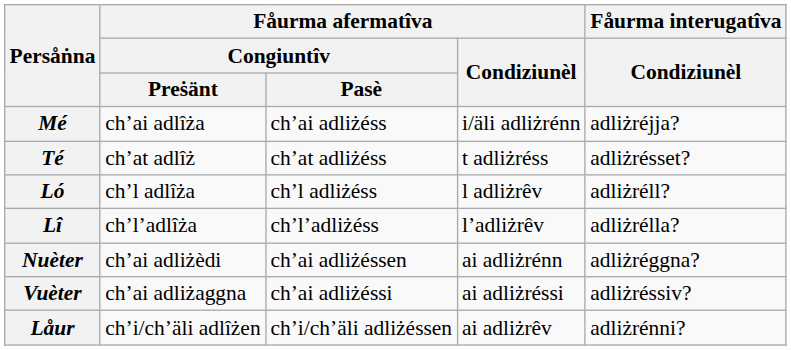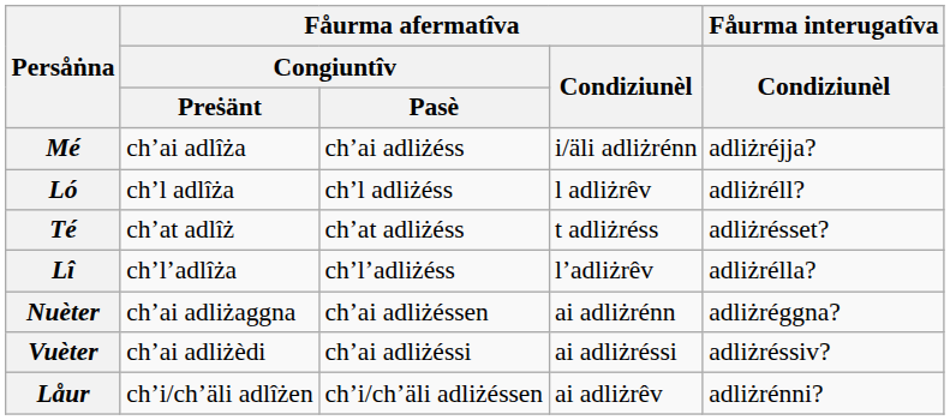 <table class="wikitable">
 <tr>
 <th rowspan="3">Persåṅna</th>
 <th colspan="3">Fåurma afermatîva</th>
 <th>Fåurma interugatîva</th>
 </tr>
 <tr>
 <th colspan="2">Congiuntîv</th>
 <th rowspan="2">Condiziunèl</th>
 <th rowspan="2">Condiziunèl</th>
 </tr>
 <tr>
 <th>Preṡänt</th>
 <th>Pasè</th>
 </tr>
 <tr>
 <th><em>Mé</em></th>
 <td>ch’ai adlîża</td>
 <td>ch’ai adliżéss</td>
 <td>i/äli adliżrénn</td>
 <td>adliżréjja?</td>
 </tr>
 <tr>
+<th><em>Ló</em></th>
+<td>ch’l adlîża</td>
+<td>ch’l adliżéss</td>
+<td>l adliżrêv</td>
+<td>adliżréll?</td>
+</tr>
+<tr>
 <th><em>Té</em></th>
 <td>ch’at adlîż</td>
 <td>ch’at adliżéss</td>
 <td>t adliżréss</td>
 <td>adliżrésset?</td>
-</tr>
-<tr>
-<th><em>Ló</em></th>
-<td>ch’l adlîża</td>
-<td>ch’l adliżéss</td>
-<td>l adliżrêv</td>
-<td>adliżréll?</td>
 </tr>
 <tr>
 <th><em>Lî</em></th>
 <td>ch’l’adlîża</td>
 <td>ch’l’adliżéss</td>
 <td>l’adliżrêv</td>
 <td>adliżrélla?</td>
 </tr>
 <tr>
 <th><em>Nuèter</em></th>
-<td>ch’ai adliżèdi</td>
+<td>ch’ai adliżaggna</td>
 <td>ch’ai adliżéssen</td>
 <td>ai adliżrénn</td>
 <td>adliżréggna?</td>
 </tr>
 <tr>
 <th><em>Vuèter</em></th>
-<td>ch’ai adliżaggna</td>
+<td>ch’ai adliżèdi</td>
 <td>ch’ai adliżéssi</td>
 <td>ai adliżréssi</td>
 <td>adliżréssiv?</td>
 </tr>
 <tr>
 <th rowspan="2"><em>Låur</em></th>
 <td>ch’i/ch’äli adlîżen</td>
 <td>ch’i/ch’äli adliżéssen</td>
 <td>ai adliżrêv</td>
 <td>adliżrénni?</td>
 </tr>
 </table>
